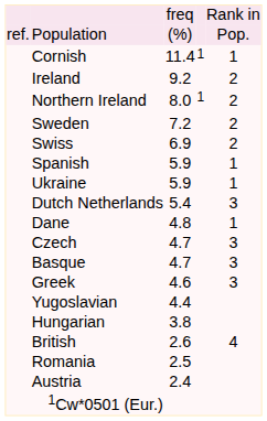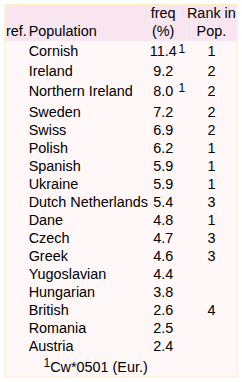 <table border="0" cellspacing="0" cellpadding="1" align="right" style="text-align:center; margin-left: 1em;  border:1px #ffeebb solid; background:#fff7f8; ">
 <tr style="background:#f8e5ef">
 <td></td>
 <td></td>
 <td>freq</td>
 <td></td>
 <td>Rank in</td>
 </tr>
 <tr style="background:#f8e5ef">
 <td>ref.</td>
 <td align="left">Population</td>
 <td>(%)</td>
 <td></td>
 <td>Pop.</td>
 </tr>
 <tr>
 <td></td>
 <td align="left">Cornish</td>
 <td>11.4</td>
 <td><sup>1</sup></td>
 <td>1</td>
 </tr>
 <tr>
 <td></td>
 <td align="left">Ireland</td>
 <td>9.2</td>
 <td></td>
 <td>2</td>
 </tr>
 <tr>
 <td></td>
 <td align="left">Northern Ireland</td>
 <td>8.0</td>
 <td><sup>1</sup></td>
 <td>2</td>
 </tr>
 <tr>
 <td></td>
 <td align="left">Sweden</td>
 <td>7.2</td>
 <td></td>
 <td>2</td>
 </tr>
 <tr>
 <td></td>
 <td align="left">Swiss</td>
 <td>6.9</td>
 <td></td>
 <td>2</td>
 </tr>
 <tr>
 <td></td>
+<td align="left">Polish</td>
+<td>6.2</td>
+<td></td>
+<td>1</td>
+</tr>
+<tr>
+<td></td>
 <td align="left">Spanish</td>
 <td>5.9</td>
 <td></td>
 <td>1</td>
 </tr>
 <tr>
 <td></td>
 <td align="left">Ukraine</td>
 <td>5.9</td>
 <td></td>
 <td>1</td>
 </tr>
 <tr>
 <td></td>
 <td align="left">Dutch Netherlands</td>
 <td>5.4</td>
 <td></td>
 <td>3</td>
 </tr>
 <tr>
 <td></td>
 <td align="left">Dane</td>
 <td>4.8</td>
 <td></td>
 <td>1</td>
 </tr>
 <tr>
 <td></td>
 <td align="left">Czech</td>
-<td>4.7</td>
-<td></td>
-<td>3</td>
-</tr>
-<tr>
-<td></td>
-<td align="left">Basque</td>
 <td>4.7</td>
 <td></td>
 <td>3</td>
 </tr>
 <tr>
 <td></td>
 <td align="left">Greek</td>
 <td>4.6</td>
 <td></td>
 <td>3</td>
 </tr>
 <tr>
 <td></td>
 <td align="left">Yugoslavian</td>
 <td>4.4</td>
 <td></td>
 <td></td>
 </tr>
 <tr>
 <td></td>
 <td align="left">Hungarian</td>
 <td>3.8</td>
 <td></td>
 <td></td>
 </tr>
 <tr>
 <td></td>
 <td align="left">British</td>
 <td>2.6</td>
 <td></td>
 <td>4</td>
 </tr>
 <tr>
 <td></td>
 <td align="left">Romania</td>
 <td>2.5</td>
 </tr>
 <tr>
 <td></td>
 <td align="left">Austria</td>
 <td>2.4</td>
 <td></td>
 <td></td>
 </tr>
 <tr>
 <td colspan = "4"><sup>1</sup>Cw*0501 (Eur.)</td>
 </tr>
 </table>
